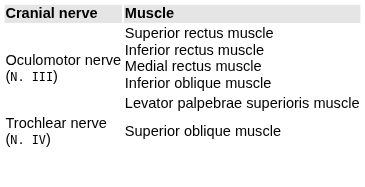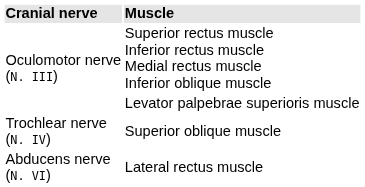 <table style="float: right; margin-left:10px; border:1">
 <tr style="background: #e5e5e5; text-align:left">
 <th>Cranial nerve</th>
 <th>Muscle</th>
 </tr>
 <tr>
 <td rowspan="2">Oculomotor nerve <br>(<code>N. III</code>)</td>
 <td>Superior rectus muscle<br>Inferior rectus muscle<br>Medial rectus muscle<br>Inferior oblique muscle</td>
 </tr>
 <tr>
 <td>Levator palpebrae superioris muscle</td>
 </tr>
 <tr>
 <td>Trochlear nerve <br>(<code>N. IV</code>)</td>
 <td>Superior oblique muscle</td>
 </tr>
+<tr>
+<td>Abducens nerve <br>(<code>N. VI</code>)</td>
+<td>Lateral rectus muscle</td>
+</tr>
 </table>
